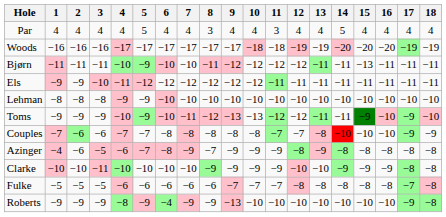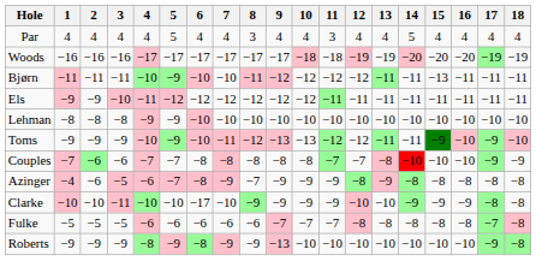 <table class="wikitable" style="text-align:center">
 <tr>
 <th>Hole</th>
 <th>1</th>
 <th>2</th>
 <th>3</th>
 <th>4</th>
 <th>5</th>
 <th>6</th>
 <th>7</th>
 <th>8</th>
 <th>9</th>
 <th>10</th>
 <th>11</th>
 <th>12</th>
 <th>13</th>
 <th>14</th>
 <th>15</th>
 <th>16</th>
 <th>17</th>
 <th>18</th>
 </tr>
 <tr>
 <td>Par</td>
 <td>4</td>
 <td>4</td>
 <td>4</td>
 <td>4</td>
 <td>5</td>
 <td>4</td>
 <td>4</td>
 <td>3</td>
 <td>4</td>
 <td>4</td>
 <td>3</td>
 <td>4</td>
 <td>4</td>
 <td>5</td>
 <td>4</td>
 <td>4</td>
 <td>4</td>
 <td>4</td>
 </tr>
 <tr>
 <td align=left> Woods</td>
 <td>−16</td>
 <td>−16</td>
 <td>−16</td>
 <td style="background: Pink;">−17</td>
 <td>−17</td>
 <td>−17</td>
 <td>−17</td>
 <td>−17</td>
 <td>−17</td>
 <td style="background: Pink;">−18</td>
 <td>−18</td>
 <td style="background: Pink;">−19</td>
 <td>−19</td>
 <td style="background: Pink;">−20</td>
 <td>−20</td>
 <td>−20</td>
 <td style="background: PaleGreen;">−19</td>
 <td>−19</td>
 </tr>
 <tr>
 <td align=left> Bjørn</td>
 <td style="background: Pink;">−11</td>
 <td>−11</td>
 <td>−11</td>
 <td style="background: PaleGreen;">−10</td>
 <td style="background: PaleGreen;">−9</td>
 <td style="background: Pink;">−10</td>
 <td>−10</td>
 <td style="background: Pink;">−11</td>
 <td style="background: Pink;">−12</td>
 <td>−12</td>
 <td>−12</td>
 <td>−12</td>
 <td style="background: PaleGreen;">−11</td>
 <td>−11</td>
 <td>−13</td>
 <td>−11</td>
 <td>−11</td>
 <td>−11</td>
 </tr>
 <tr>
 <td align=left> Els</td>
 <td style="background: Pink;">−9</td>
 <td>−9</td>
 <td style="background: Pink;">−10</td>
 <td style="background: Pink;">−11</td>
 <td style="background: Pink;">−12</td>
 <td>−12</td>
 <td>−12</td>
 <td>−12</td>
 <td>−12</td>
 <td>−12</td>
 <td style="background: PaleGreen;">−11</td>
 <td>−11</td>
 <td>−11</td>
 <td>−11</td>
 <td>−11</td>
 <td>−11</td>
 <td>−11</td>
 <td>−11</td>
 </tr>
 <tr>
 <td align=left> Lehman</td>
 <td>−8</td>
 <td>−8</td>
 <td>−8</td>
 <td style="background: Pink;">−9</td>
 <td>−9</td>
 <td style="background: Pink;">−10</td>
 <td>−10</td>
 <td>−10</td>
 <td>−10</td>
 <td>−10</td>
 <td>−10</td>
 <td>−10</td>
 <td>−10</td>
 <td>−10</td>
 <td>−10</td>
 <td>−10</td>
 <td>−10</td>
 <td>−10</td>
 </tr>
 <tr>
 <td align=left> Toms</td>
 <td>−9</td>
 <td>−9</td>
 <td>−9</td>
 <td style="background: Pink;">−10</td>
 <td style="background: PaleGreen;">−9</td>
 <td style="background: Pink;">−10</td>
 <td style="background: Pink;">−11</td>
 <td style="background: Pink;">−12</td>
 <td style="background: Pink;">−13</td>
 <td>−13</td>
 <td style="background: PaleGreen;">−12</td>
 <td>−12</td>
 <td style="background: PaleGreen;">−11</td>
 <td>−11</td>
 <td style="background: Green;">−9</td>
 <td style="background: Pink;">−10</td>
 <td style="background: PaleGreen;">−9</td>
 <td style="background: Pink;">−10</td>
 </tr>
 <tr>
 <td align=left> Couples</td>
 <td style="background: Pink;">−7</td>
 <td style="background: PaleGreen;">−6</td>
 <td>−6</td>
 <td style="background: Pink;">−7</td>
 <td>−7</td>
 <td>−8</td>
 <td style="background: Pink;">−8</td>
 <td>−8</td>
 <td>−8</td>
 <td>−8</td>
 <td style="background: PaleGreen;">−7</td>
 <td>−7</td>
 <td style="background: Pink;">−8</td>
 <td style="background: Red;">−10</td>
 <td>−10</td>
 <td>−10</td>
 <td style="background: PaleGreen;">−9</td>
 <td>−9</td>
 </tr>
 <tr>
 <td align=left> Azinger</td>
 <td style="background: Pink;">−4</td>
 <td>−6</td>
 <td style="background: Pink;">−5</td>
 <td style="background: Pink;">−6</td>
 <td style="background: Pink;">−7</td>
 <td style="background: Pink;">−8</td>
 <td style="background: Pink;">−9</td>
 <td>−7</td>
 <td>−9</td>
 <td>−9</td>
 <td>−9</td>
 <td style="background: PaleGreen;">−8</td>
 <td style="background: Pink;">−9</td>
 <td style="background: PaleGreen;">−8</td>
 <td>−8</td>
 <td>−8</td>
 <td>−8</td>
 <td>−8</td>
 </tr>
 <tr>
 <td align=left> Clarke</td>
 <td style="background: Pink;">−10</td>
 <td>−10</td>
 <td style="background: Pink;">−11</td>
 <td style="background: PaleGreen;">−10</td>
 <td>−10</td>
-<td>−10</td>
+<td>−17</td>
 <td>−10</td>
 <td style="background: PaleGreen;">−9</td>
 <td>−9</td>
 <td>−9</td>
 <td>−9</td>
 <td style="background: Pink;">−10</td>
 <td>−10</td>
 <td style="background: PaleGreen;">−9</td>
 <td>−9</td>
 <td>−9</td>
 <td style="background: PaleGreen;">−8</td>
 <td>−8</td>
 </tr>
 <tr>
 <td align=left> Fulke</td>
 <td>−5</td>
 <td>−5</td>
 <td>−5</td>
 <td style="background: Pink;">−6</td>
 <td>−6</td>
 <td>−6</td>
 <td>−6</td>
 <td>−6</td>
 <td style="background: Pink;">−7</td>
 <td>−7</td>
 <td>−7</td>
 <td style="background: Pink;">−8</td>
 <td>−8</td>
 <td>−8</td>
 <td>−8</td>
 <td>−8</td>
 <td style="background: PaleGreen;">−7</td>
 <td style="background: Pink;">−8</td>
 </tr>
 <tr>
 <td align=left> Roberts</td>
 <td>−9</td>
 <td>−9</td>
 <td>−9</td>
 <td style="background: PaleGreen;">−8</td>
 <td style="background: Pink;">−9</td>
-<td style="background: PaleGreen;">−4</td>
+<td style="background: PaleGreen;">−8</td>
 <td style="background: Pink;">−9</td>
 <td>−9</td>
 <td style="background: Pink;">−13</td>
 <td>−10</td>
 <td>−10</td>
 <td>−10</td>
 <td>−10</td>
 <td>−10</td>
 <td>−10</td>
 <td>−10</td>
 <td style="background: PaleGreen;">−9</td>
 <td style="background: PaleGreen;">−8</td>
 </tr>
 </table>
